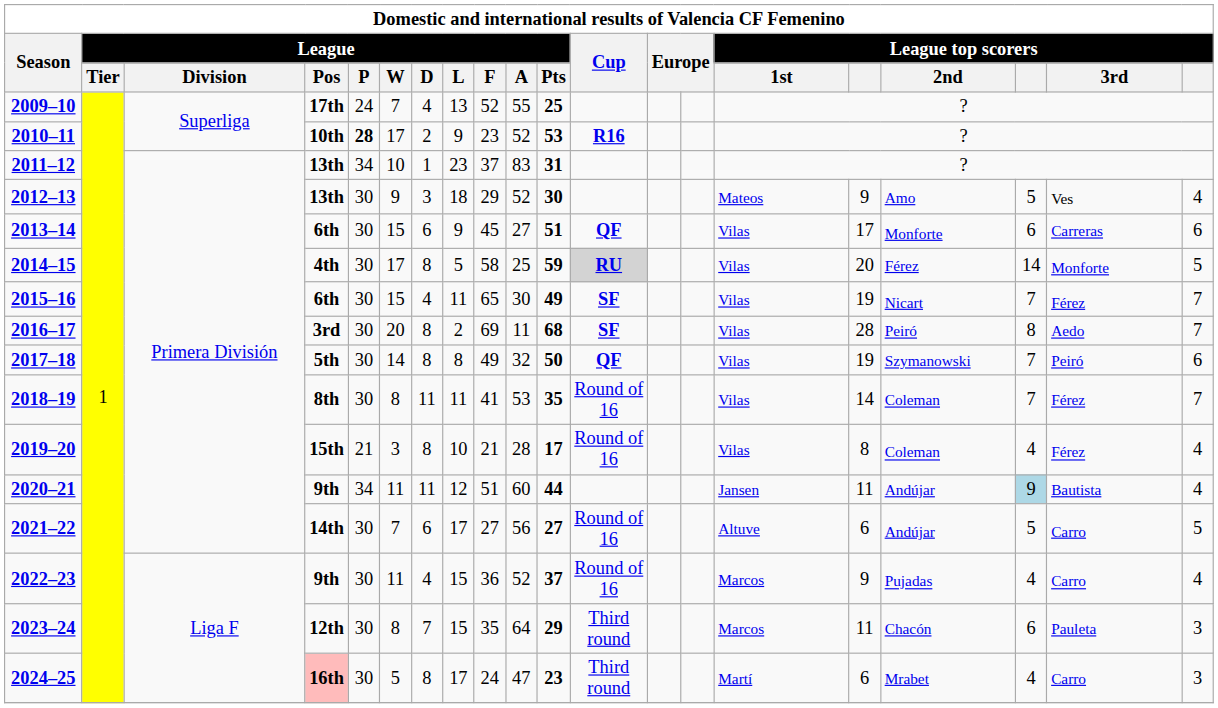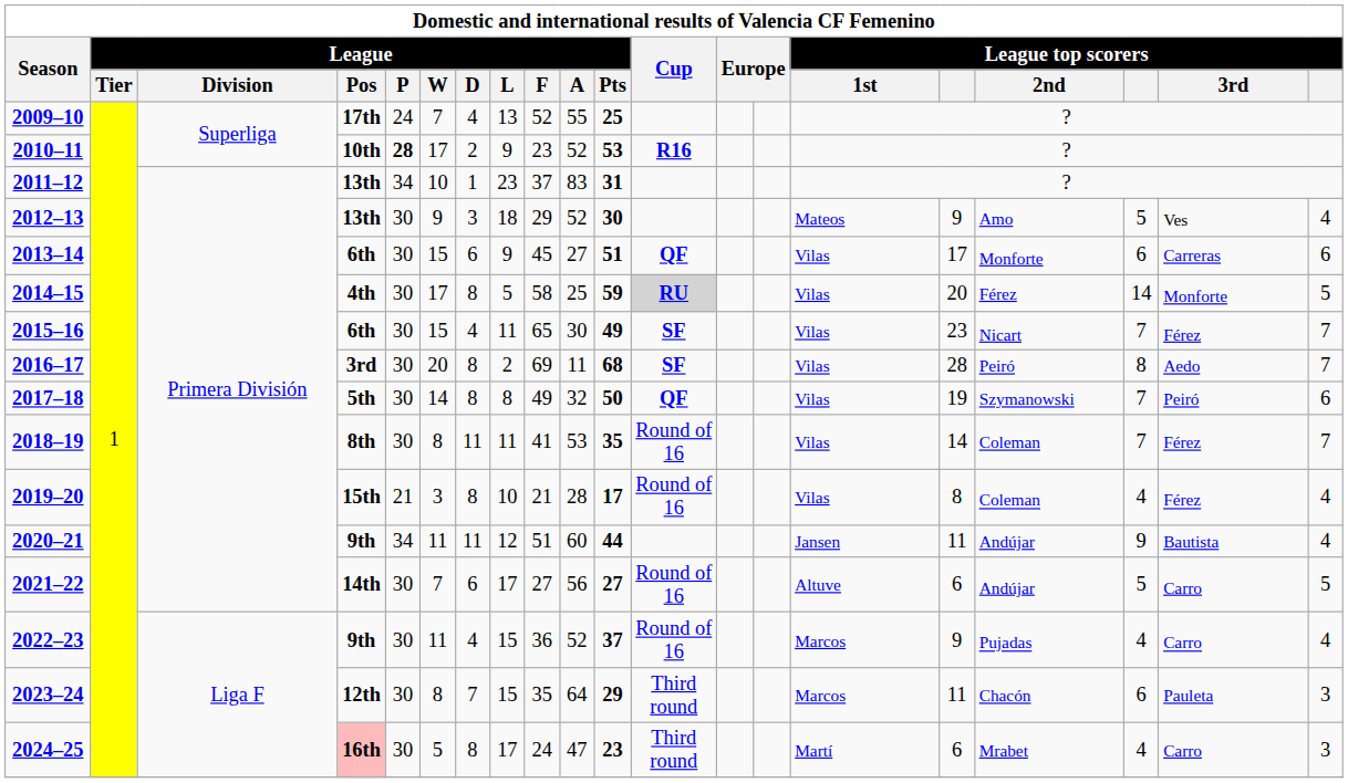 <table class="wikitable" style="text-align: center;">
 <tr>
 <th style="color:black; background:white;" colspan=20>Domestic and international results of Valencia CF Femenino</th>
 </tr>
 <tr>
 <th rowspan=2 width="60"align=center>Season</th>
 <th colspan="10" style="color:white; background:black;">League</th>
 <th rowspan=2 width="60"align=center><a href='#'>Cup</a></th>
 <th rowspan=2 colspan=2>Europe</th>
 <th colspan=6 style="color:white; background:black;">League top scorers</th>
 </tr>
 <tr>
 <th width="20px">Tier</th>
 <th width=150px>Division</th>
 <th width=20px>Pos</th>
 <th width=20px>P</th>
 <th width=20px>W</th>
 <th width=20px>D</th>
 <th width=20px>L</th>
 <th width=20px>F</th>
 <th width=20px>A</th>
 <th width=20px>Pts</th>
 <th width=110px>1st</th>
 <th width=20px></th>
 <th width=110px>2nd</th>
 <th width=20px></th>
 <th width=110px>3rd</th>
 <th width=20px></th>
 </tr>
 <tr>
 <td><strong><a href='#'>2009–10</a></strong></td>
 <td rowspan=16 bgcolor=yellow>1</td>
 <td rowspan=2><a href='#'>Superliga</a></td>
 <td><strong>17th</strong></td>
 <td>24</td>
 <td>7</td>
 <td>4</td>
 <td>13</td>
 <td>52</td>
 <td>55</td>
 <td><strong>25</strong></td>
 <td></td>
 <td></td>
 <td></td>
 <td colspan=6>?</td>
 </tr>
 <tr>
 <td><strong><a href='#'>2010–11</a></strong></td>
 <td><strong>10th</strong></td>
 <td><strong>28</strong></td>
 <td>17</td>
 <td>2</td>
 <td>9</td>
 <td>23</td>
 <td>52</td>
 <td><strong>53</strong></td>
 <td><strong><a href='#'>R16</a></strong></td>
 <td></td>
 <td></td>
 <td colspan=6>?</td>
 </tr>
 <tr>
 <td><strong><a href='#'>2011–12</a></strong></td>
 <td rowspan=11><a href='#'>Primera División</a></td>
 <td><strong>13th</strong></td>
 <td>34</td>
 <td>10</td>
 <td>1</td>
 <td>23</td>
 <td>37</td>
 <td>83</td>
 <td><strong>31</strong></td>
 <td></td>
 <td></td>
 <td></td>
 <td colspan=6>?</td>
 </tr>
 <tr>
 <td><strong><a href='#'>2012–13</a></strong></td>
 <td><strong>13th</strong></td>
 <td>30</td>
 <td>9</td>
 <td>3</td>
 <td>18</td>
 <td>29</td>
 <td>52</td>
 <td><strong>30</strong></td>
 <td></td>
 <td></td>
 <td></td>
 <td align=left> <small><a href='#'>Mateos</a></small></td>
 <td>9</td>
 <td align=left> <small><a href='#'>Amo</a></small></td>
 <td>5</td>
 <td align=left> <small>Ves</small> <sup></sup></td>
 <td>4</td>
 </tr>
 <tr>
 <td><strong><a href='#'>2013–14</a></strong></td>
 <td><strong>6th</strong></td>
 <td>30</td>
 <td>15</td>
 <td>6</td>
 <td>9</td>
 <td>45</td>
 <td>27</td>
 <td><strong>51</strong></td>
 <td><strong><a href='#'>QF</a></strong></td>
 <td></td>
 <td></td>
 <td align=left> <small><a href='#'>Vilas</a></small></td>
 <td>17</td>
 <td align=left> <small><a href='#'>Monforte</a></small> <sup></sup></td>
 <td>6</td>
 <td align=left> <small><a href='#'>Carreras</a></small></td>
 <td>6</td>
 </tr>
 <tr>
 <td><strong><a href='#'>2014–15</a></strong></td>
 <td><strong>4th</strong></td>
 <td>30</td>
 <td>17</td>
 <td>8</td>
 <td>5</td>
 <td>58</td>
 <td>25</td>
 <td><strong>59</strong></td>
 <td bgcolor=lightgrey><strong><a href='#'>RU</a></strong></td>
 <td></td>
 <td></td>
 <td align=left> <small><a href='#'>Vilas</a></small></td>
 <td>20</td>
 <td align=left> <small><a href='#'>Férez</a></small></td>
 <td>14</td>
 <td align=left> <small><a href='#'>Monforte</a></small> <sup></sup></td>
 <td>5</td>
 </tr>
 <tr>
 <td><strong><a href='#'>2015–16</a></strong></td>
 <td><strong>6th</strong></td>
 <td>30</td>
 <td>15</td>
 <td>4</td>
 <td>11</td>
 <td>65</td>
 <td>30</td>
 <td><strong>49</strong></td>
 <td><strong><a href='#'>SF</a></strong></td>
 <td></td>
 <td></td>
 <td align=left> <small><a href='#'>Vilas</a></small></td>
-<td>19</td>
+<td>23</td>
 <td align=left> <small><a href='#'>Nicart</a></small> <sup></sup></td>
 <td>7</td>
 <td align=left> <small><a href='#'>Férez</a></small> <sup></sup></td>
 <td>7</td>
 </tr>
 <tr>
 <td><strong><a href='#'>2016–17</a></strong></td>
 <td><strong>3rd</strong></td>
 <td>30</td>
 <td>20</td>
 <td>8</td>
 <td>2</td>
 <td>69</td>
 <td>11</td>
 <td><strong>68</strong></td>
 <td><strong><a href='#'>SF</a></strong></td>
 <td></td>
 <td></td>
 <td align=left> <small><a href='#'>Vilas</a></small></td>
 <td>28</td>
 <td align=left> <small><a href='#'>Peiró</a></small></td>
 <td>8</td>
 <td align=left> <small><a href='#'>Aedo</a></small></td>
 <td>7</td>
 </tr>
 <tr>
 <td><strong><a href='#'>2017–18</a></strong></td>
 <td><strong>5th</strong></td>
 <td>30</td>
 <td>14</td>
 <td>8</td>
 <td>8</td>
 <td>49</td>
 <td>32</td>
 <td><strong>50</strong></td>
 <td><strong><a href='#'>QF</a></strong></td>
 <td></td>
 <td></td>
 <td align=left> <small><a href='#'>Vilas</a></small></td>
 <td>19</td>
 <td align=left> <small><a href='#'>Szymanowski</a></small></td>
 <td>7</td>
 <td align=left> <small><a href='#'>Peiró</a></small></td>
 <td>6</td>
 </tr>
 <tr>
 <td><strong><a href='#'>2018–19</a></strong></td>
 <td><strong>8th</strong></td>
 <td>30</td>
 <td>8</td>
 <td>11</td>
 <td>11</td>
 <td>41</td>
 <td>53</td>
 <td><strong>35</strong></td>
 <td><a href='#'>Round of 16</a></td>
 <td></td>
 <td></td>
 <td align=left> <small><a href='#'>Vilas</a></small></td>
 <td>14</td>
 <td align=left> <small><a href='#'>Coleman</a></small></td>
 <td>7</td>
 <td align=left> <small><a href='#'>Férez</a></small></td>
 <td>7</td>
 </tr>
 <tr>
 <td><strong><a href='#'>2019–20</a></strong></td>
 <td><strong>15th</strong></td>
 <td>21</td>
 <td>3</td>
 <td>8</td>
 <td>10</td>
 <td>21</td>
 <td>28</td>
 <td><strong>17</strong></td>
 <td><a href='#'>Round of 16</a></td>
 <td></td>
 <td></td>
 <td align=left> <small><a href='#'>Vilas</a></small></td>
 <td>8</td>
 <td align=left> <small><a href='#'>Coleman</a></small><sup></sup></td>
 <td>4</td>
 <td align=left> <small><a href='#'>Férez</a></small><sup></sup></td>
 <td>4</td>
 </tr>
 <tr>
 <td><strong><a href='#'>2020–21</a></strong></td>
 <td><strong>9th</strong></td>
 <td>34</td>
 <td>11</td>
 <td>11</td>
 <td>12</td>
 <td>51</td>
 <td>60</td>
 <td><strong>44</strong></td>
 <td></td>
 <td></td>
 <td></td>
 <td align=left> <small><a href='#'>Jansen</a></small></td>
 <td>11</td>
 <td align=left> <small><a href='#'>Andújar</a></small></td>
-<td style="background: lightblue;">9</td>
+<td>9</td>
 <td align=left> <small><a href='#'>Bautista</a></small></td>
 <td>4</td>
 </tr>
 <tr>
 <td><strong><a href='#'>2021–22</a></strong></td>
 <td><strong>14th</strong></td>
 <td>30</td>
 <td>7</td>
 <td>6</td>
 <td>17</td>
 <td>27</td>
 <td>56</td>
 <td><strong>27</strong></td>
 <td><a href='#'>Round of 16</a></td>
 <td></td>
 <td></td>
 <td align=left> <small><a href='#'>Altuve</a></small></td>
 <td>6</td>
 <td align=left> <small><a href='#'>Andújar</a></small><sup></sup></td>
 <td>5</td>
 <td align=left> <small><a href='#'>Carro</a></small><sup></sup></td>
 <td>5</td>
 </tr>
 <tr>
 <td><strong><a href='#'>2022–23</a></strong></td>
 <td rowspan=3><a href='#'>Liga F</a></td>
 <td><strong>9th</strong></td>
 <td>30</td>
 <td>11</td>
 <td>4</td>
 <td>15</td>
 <td>36</td>
 <td>52</td>
 <td><strong>37</strong></td>
 <td><a href='#'>Round of 16</a></td>
 <td></td>
 <td></td>
 <td align=left> <small><a href='#'>Marcos</a></small></td>
 <td>9</td>
 <td align=left> <small><a href='#'>Pujadas</a></small><sup></sup></td>
 <td>4</td>
 <td align=left> <small><a href='#'>Carro</a></small><sup></sup></td>
 <td>4</td>
 </tr>
 <tr>
 <td><strong><a href='#'>2023–24</a></strong></td>
 <td><strong>12th</strong></td>
 <td>30</td>
 <td>8</td>
 <td>7</td>
 <td>15</td>
 <td>35</td>
 <td>64</td>
 <td><strong>29</strong></td>
 <td><a href='#'>Third round</a></td>
 <td></td>
 <td></td>
 <td align=left> <small><a href='#'>Marcos</a></small></td>
 <td>11</td>
 <td align=left> <small><a href='#'>Chacón</a></small></td>
 <td>6</td>
 <td align=left> <small><a href='#'>Pauleta</a></small></td>
 <td>3</td>
 </tr>
 <tr>
 <td><strong><a href='#'>2024–25</a></strong></td>
 <td bgcolor=#ffbbbb><strong>16th</strong></td>
 <td>30</td>
 <td>5</td>
 <td>8</td>
 <td>17</td>
 <td>24</td>
 <td>47</td>
 <td><strong>23</strong></td>
 <td><a href='#'>Third round</a></td>
 <td></td>
 <td></td>
 <td align=left> <small><a href='#'>Martí</a></small></td>
 <td>6</td>
 <td align=left> <small><a href='#'>Mrabet</a></small></td>
 <td>4</td>
 <td align=left> <small><a href='#'>Carro</a></small></td>
 <td>3</td>
 </tr>
 <tr>
 </tr>
 </table>
